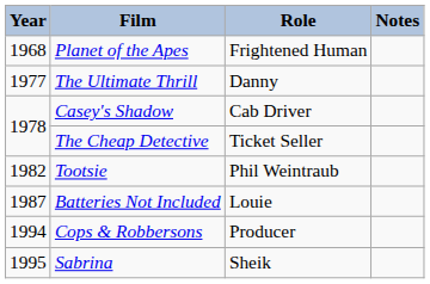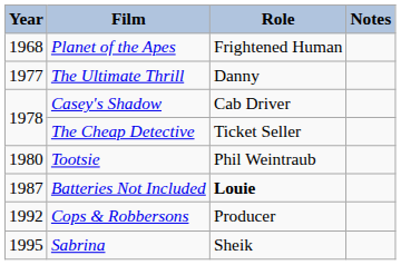 <table class="wikitable" style="font-size:95%;">
 <tr>
 <th style="background:#B0C4DE;">Year</th>
 <th style="background:#B0C4DE;">Film</th>
 <th style="background:#B0C4DE;">Role</th>
 <th style="background:#B0C4DE;">Notes</th>
 </tr>
 <tr>
 <td>1968</td>
 <td><em><a href='#'>Planet of the Apes</a></em></td>
 <td>Frightened Human</td>
 <td><small></small></td>
 </tr>
 <tr>
 <td>1977</td>
 <td><em><a href='#'>The Ultimate Thrill</a></em></td>
 <td>Danny</td>
 <td></td>
 </tr>
 <tr>
 <td rowspan=2>1978</td>
 <td><em><a href='#'>Casey's Shadow</a></em></td>
 <td>Cab Driver</td>
 <td></td>
 </tr>
 <tr>
 <td><em><a href='#'>The Cheap Detective</a></em></td>
 <td>Ticket Seller</td>
 <td></td>
 </tr>
 <tr>
-<td>1982</td>
+<td>1980</td>
 <td><em><a href='#'>Tootsie</a></em></td>
 <td>Phil Weintraub</td>
 <td></td>
 </tr>
 <tr>
 <td>1987</td>
 <td><em><a href='#'>Batteries Not Included</a></em></td>
-<td>Louie</td>
+<td><strong>Louie</strong></td>
 <td></td>
 </tr>
 <tr>
-<td>1994</td>
+<td>1992</td>
 <td><em><a href='#'>Cops & Robbersons</a></em></td>
 <td>Producer</td>
 <td></td>
 </tr>
 <tr>
 <td>1995</td>
 <td><em><a href='#'>Sabrina</a></em></td>
 <td>Sheik</td>
 <td></td>
 </tr>
 </table>
